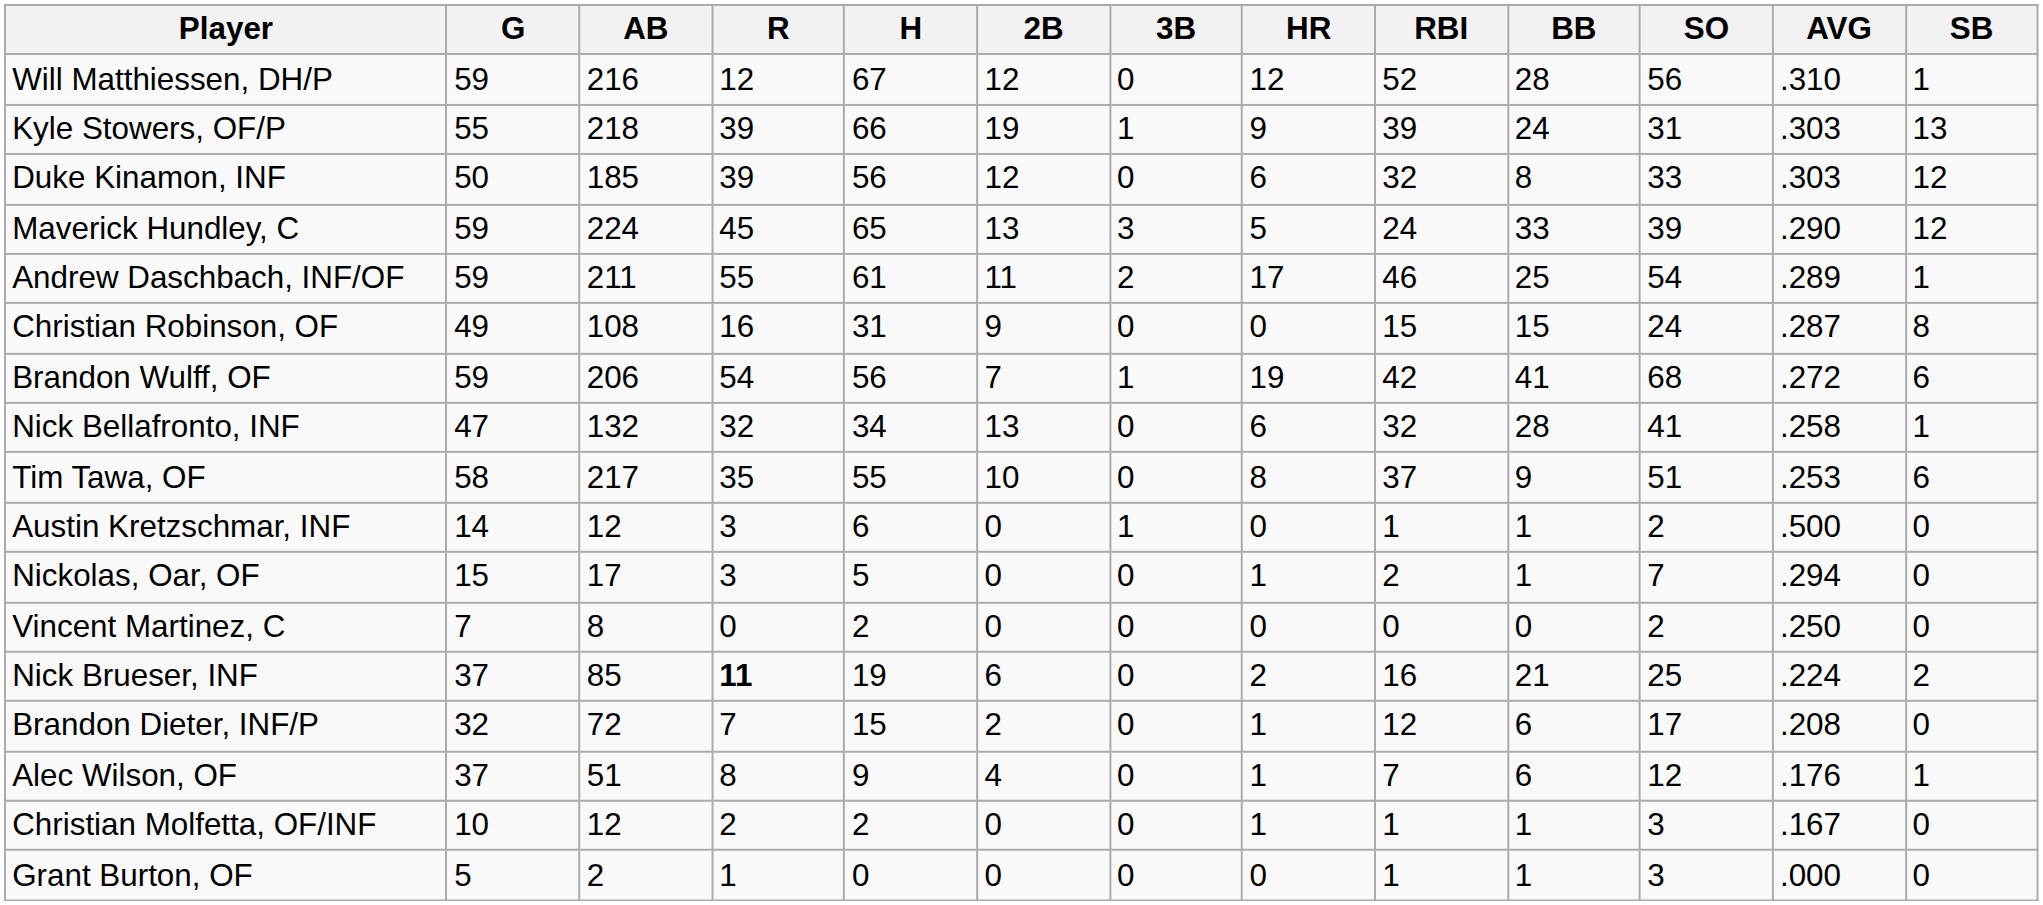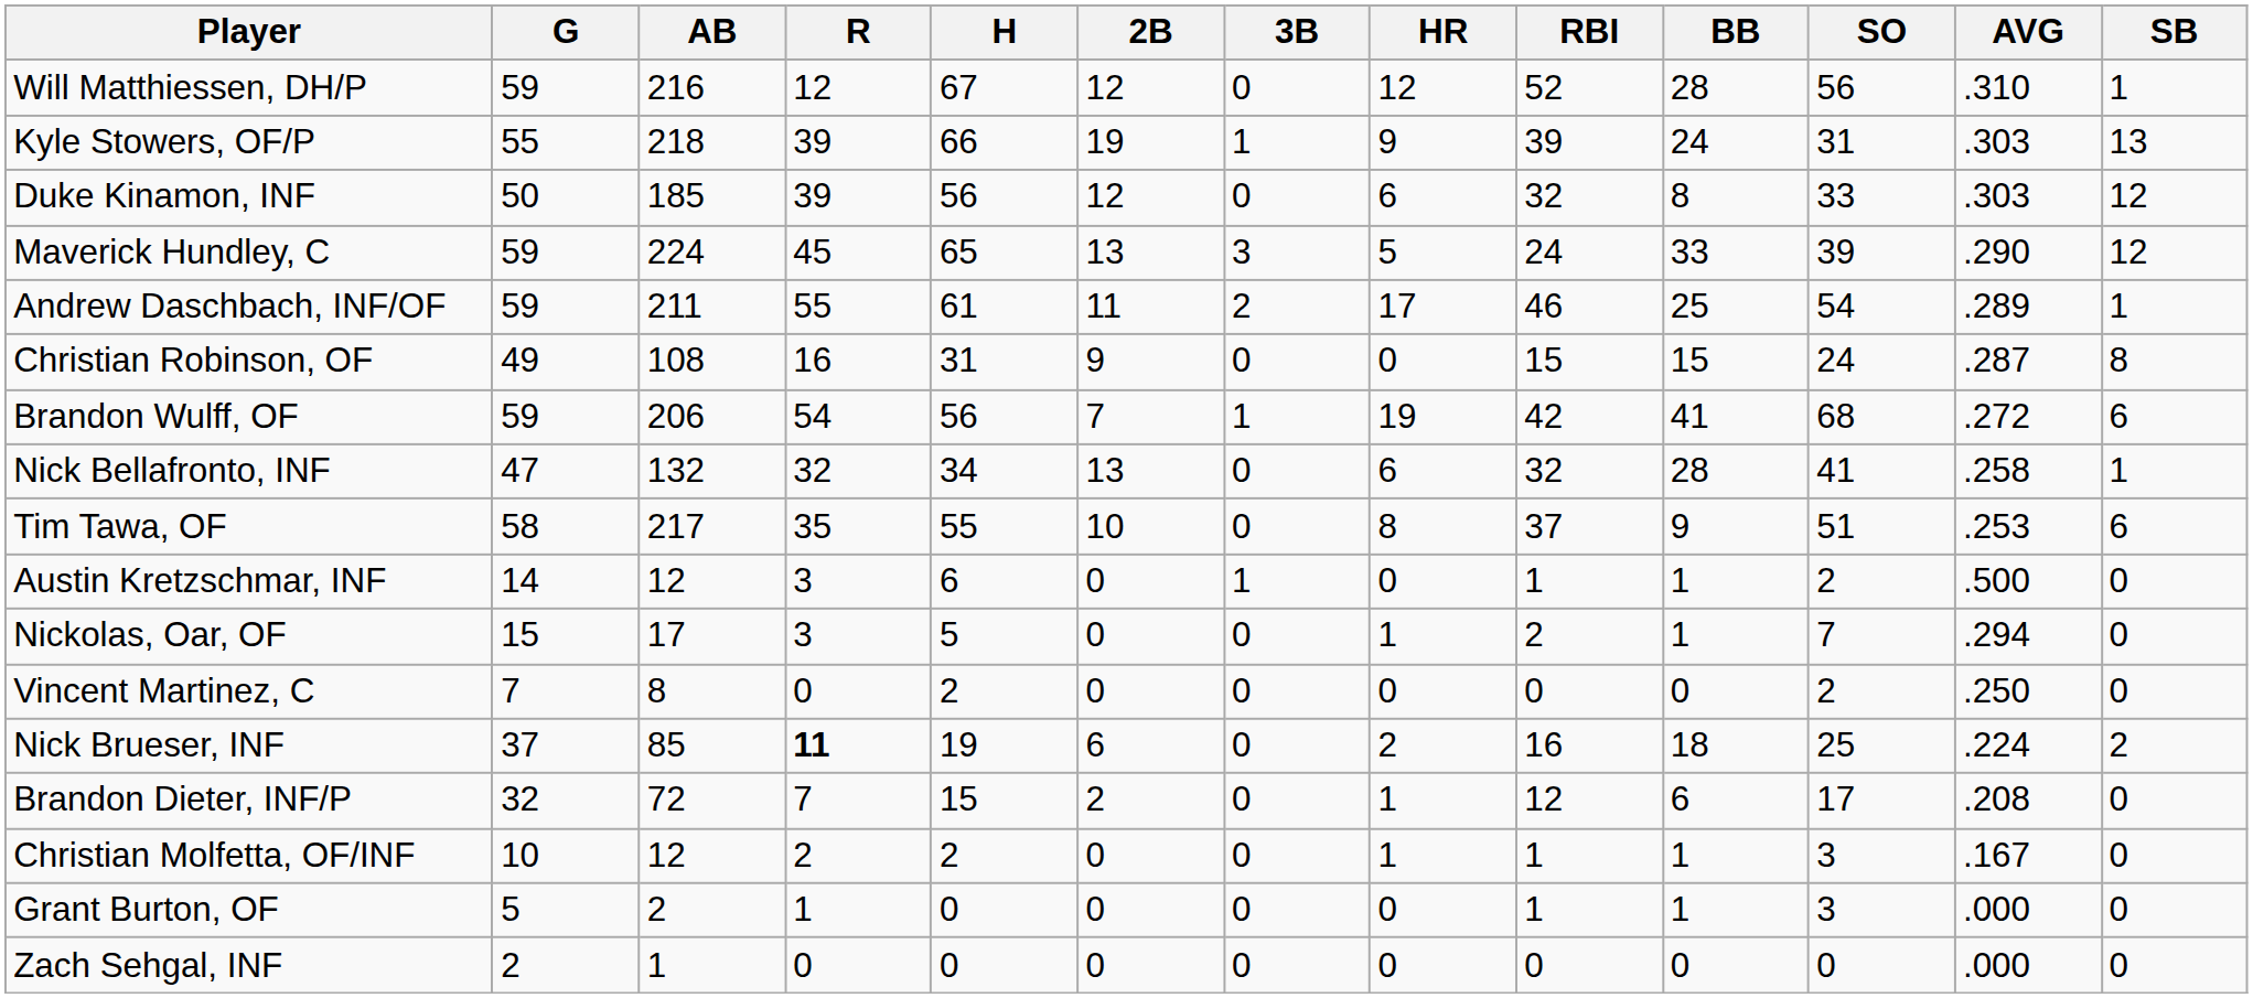 <table class="wikitable sortable">
 <tr>
 <th bgcolor="#DDDDFF" width="20%">Player</th>
 <th bgcolor="#DDDDFF" width="6%">G</th>
 <th bgcolor="#DDDDFF" width="6%">AB</th>
 <th bgcolor="#DDDDFF" width="6%">R</th>
 <th bgcolor="#DDDDFF" width="6%">H</th>
 <th bgcolor="#DDDDFF" width="6%">2B</th>
 <th bgcolor="#DDDDFF" width="6%">3B</th>
 <th bgcolor="#DDDDFF" width="6%">HR</th>
 <th bgcolor="#DDDDFF" width="6%">RBI</th>
 <th bgcolor="#DDDDFF" width="6%">BB</th>
 <th bgcolor="#DDDDFF" width="6%">SO</th>
 <th bgcolor="#DDDDFF" width="6%">AVG</th>
 <th bgcolor="#DDDDFF" width="6%">SB</th>
 </tr>
 <tr>
 <td>Will Matthiessen, DH/P</td>
 <td>59</td>
 <td>216</td>
 <td>12</td>
 <td>67</td>
 <td>12</td>
 <td>0</td>
 <td>12</td>
 <td>52</td>
 <td>28</td>
 <td>56</td>
 <td>.310</td>
 <td>1</td>
 </tr>
 <tr>
 <td>Kyle Stowers, OF/P</td>
 <td>55</td>
 <td>218</td>
 <td>39</td>
 <td>66</td>
 <td>19</td>
 <td>1</td>
 <td>9</td>
 <td>39</td>
 <td>24</td>
 <td>31</td>
 <td>.303</td>
 <td>13</td>
 </tr>
 <tr>
 <td>Duke Kinamon, INF</td>
 <td>50</td>
 <td>185</td>
 <td>39</td>
 <td>56</td>
 <td>12</td>
 <td>0</td>
 <td>6</td>
 <td>32</td>
 <td>8</td>
 <td>33</td>
 <td>.303</td>
 <td>12</td>
 </tr>
 <tr>
 <td>Maverick Hundley, C</td>
 <td>59</td>
 <td>224</td>
 <td>45</td>
 <td>65</td>
 <td>13</td>
 <td>3</td>
 <td>5</td>
 <td>24</td>
 <td>33</td>
 <td>39</td>
 <td>.290</td>
 <td>12</td>
 </tr>
 <tr>
 <td>Andrew Daschbach, INF/OF</td>
 <td>59</td>
 <td>211</td>
 <td>55</td>
 <td>61</td>
 <td>11</td>
 <td>2</td>
 <td>17</td>
 <td>46</td>
 <td>25</td>
 <td>54</td>
 <td>.289</td>
 <td>1</td>
 </tr>
 <tr>
 <td>Christian Robinson, OF</td>
 <td>49</td>
 <td>108</td>
 <td>16</td>
 <td>31</td>
 <td>9</td>
 <td>0</td>
 <td>0</td>
 <td>15</td>
 <td>15</td>
 <td>24</td>
 <td>.287</td>
 <td>8</td>
 </tr>
 <tr>
 <td>Brandon Wulff, OF</td>
 <td>59</td>
 <td>206</td>
 <td>54</td>
 <td>56</td>
 <td>7</td>
 <td>1</td>
 <td>19</td>
 <td>42</td>
 <td>41</td>
 <td>68</td>
 <td>.272</td>
 <td>6</td>
 </tr>
 <tr>
 <td>Nick Bellafronto, INF</td>
 <td>47</td>
 <td>132</td>
 <td>32</td>
 <td>34</td>
 <td>13</td>
 <td>0</td>
 <td>6</td>
 <td>32</td>
 <td>28</td>
 <td>41</td>
 <td>.258</td>
 <td>1</td>
 </tr>
 <tr>
 <td>Tim Tawa, OF</td>
 <td>58</td>
 <td>217</td>
 <td>35</td>
 <td>55</td>
 <td>10</td>
 <td>0</td>
 <td>8</td>
 <td>37</td>
 <td>9</td>
 <td>51</td>
 <td>.253</td>
 <td>6</td>
 </tr>
 <tr>
 <td>Austin Kretzschmar, INF</td>
 <td>14</td>
 <td>12</td>
 <td>3</td>
 <td>6</td>
 <td>0</td>
 <td>1</td>
 <td>0</td>
 <td>1</td>
 <td>1</td>
 <td>2</td>
 <td>.500</td>
 <td>0</td>
 </tr>
 <tr>
 <td>Nickolas, Oar, OF</td>
 <td>15</td>
 <td>17</td>
 <td>3</td>
 <td>5</td>
 <td>0</td>
 <td>0</td>
 <td>1</td>
 <td>2</td>
 <td>1</td>
 <td>7</td>
 <td>.294</td>
 <td>0</td>
 </tr>
 <tr>
 <td>Vincent Martinez, C</td>
 <td>7</td>
 <td>8</td>
 <td>0</td>
 <td>2</td>
 <td>0</td>
 <td>0</td>
 <td>0</td>
 <td>0</td>
 <td>0</td>
 <td>2</td>
 <td>.250</td>
 <td>0</td>
 </tr>
 <tr>
 <td>Nick Brueser, INF</td>
 <td>37</td>
 <td>85</td>
 <td><strong>11</strong></td>
 <td>19</td>
 <td>6</td>
 <td>0</td>
 <td>2</td>
 <td>16</td>
-<td>21</td>
+<td>18</td>
 <td>25</td>
 <td>.224</td>
 <td>2</td>
 </tr>
 <tr>
 <td>Brandon Dieter, INF/P</td>
 <td>32</td>
 <td>72</td>
 <td>7</td>
 <td>15</td>
 <td>2</td>
 <td>0</td>
 <td>1</td>
 <td>12</td>
 <td>6</td>
 <td>17</td>
 <td>.208</td>
 <td>0</td>
-</tr>
-<tr>
-<td>Alec Wilson, OF</td>
-<td>37</td>
-<td>51</td>
-<td>8</td>
-<td>9</td>
-<td>4</td>
-<td>0</td>
-<td>1</td>
-<td>7</td>
-<td>6</td>
-<td>12</td>
-<td>.176</td>
-<td>1</td>
 </tr>
 <tr>
 <td>Christian Molfetta, OF/INF</td>
 <td>10</td>
 <td>12</td>
 <td>2</td>
 <td>2</td>
 <td>0</td>
 <td>0</td>
 <td>1</td>
 <td>1</td>
 <td>1</td>
 <td>3</td>
 <td>.167</td>
 <td>0</td>
 </tr>
 <tr>
 <td>Grant Burton, OF</td>
 <td>5</td>
 <td>2</td>
 <td>1</td>
 <td>0</td>
 <td>0</td>
 <td>0</td>
 <td>0</td>
 <td>1</td>
 <td>1</td>
 <td>3</td>
 <td>.000</td>
 <td>0</td>
 </tr>
 <tr>
+<td>Zach Sehgal, INF</td>
+<td>2</td>
+<td>1</td>
+<td>0</td>
+<td>0</td>
+<td>0</td>
+<td>0</td>
+<td>0</td>
+<td>0</td>
+<td>0</td>
+<td>0</td>
+<td>.000</td>
+<td>0</td>
+</tr>
+<tr>
 </tr>
 </table>
